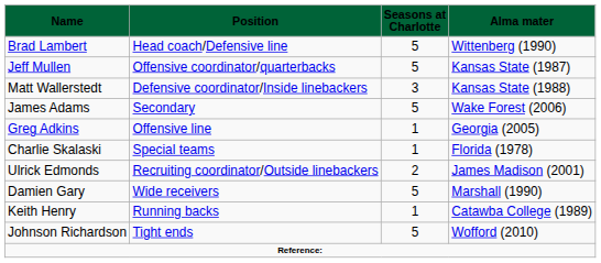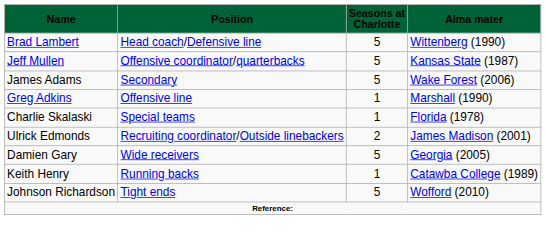 <table class="wikitable">
 <tr style="background:#006338; text-align:center;font-size:90%;">
 <td><span><strong>Name</strong></span></td>
 <td><span><strong>Position</strong></span></td>
 <td><span><strong>Seasons at<br>Charlotte</strong></span></td>
 <td><span><strong>Alma mater</strong></span></td>
 </tr>
 <tr>
 <td><a href='#'>Brad Lambert</a></td>
 <td><a href='#'>Head coach</a>/<a href='#'>Defensive line</a></td>
 <td align=center>5</td>
 <td><a href='#'>Wittenberg</a> (1990)</td>
 </tr>
 <tr>
 <td><a href='#'>Jeff Mullen</a></td>
 <td><a href='#'>Offensive coordinator</a>/<a href='#'>quarterbacks</a></td>
 <td align=center>5</td>
 <td><a href='#'>Kansas State</a> (1987)</td>
 </tr>
 <tr>
-<td>Matt Wallerstedt</td>
-<td><a href='#'>Defensive coordinator</a>/<a href='#'>Inside linebackers</a></td>
-<td align=center>3</td>
-<td><a href='#'>Kansas State</a> (1988)</td>
-</tr>
-<tr>
 <td>James Adams</td>
 <td><a href='#'>Secondary</a></td>
 <td align=center>5</td>
 <td><a href='#'>Wake Forest</a> (2006)</td>
 </tr>
 <tr>
 <td><a href='#'>Greg Adkins</a></td>
 <td><a href='#'>Offensive line</a></td>
 <td align=center>1</td>
-<td><a href='#'>Georgia</a> (2005)</td>
+<td><a href='#'>Marshall</a> (1990)</td>
 </tr>
 <tr>
 <td>Charlie Skalaski</td>
 <td><a href='#'>Special teams</a></td>
 <td align=center>1</td>
 <td><a href='#'>Florida</a> (1978)</td>
 </tr>
 <tr>
 <td>Ulrick Edmonds</td>
 <td><a href='#'>Recruiting coordinator</a>/<a href='#'>Outside linebackers</a></td>
 <td align=center>2</td>
 <td><a href='#'>James Madison</a> (2001)</td>
 </tr>
 <tr>
 <td>Damien Gary</td>
 <td><a href='#'>Wide receivers</a></td>
 <td align=center>5</td>
-<td><a href='#'>Marshall</a> (1990)</td>
+<td><a href='#'>Georgia</a> (2005)</td>
 </tr>
 <tr>
 <td>Keith Henry</td>
 <td><a href='#'>Running backs</a></td>
 <td align=center>1</td>
 <td><a href='#'>Catawba College</a> (1989)</td>
 </tr>
 <tr>
 <td>Johnson Richardson</td>
 <td><a href='#'>Tight ends</a></td>
 <td align=center>5</td>
 <td><a href='#'>Wofford</a> (2010)</td>
 </tr>
 <tr>
 <td colspan="4" style="font-size: 8pt" align="center"><strong>Reference:</strong></td>
 </tr>
 </table>
